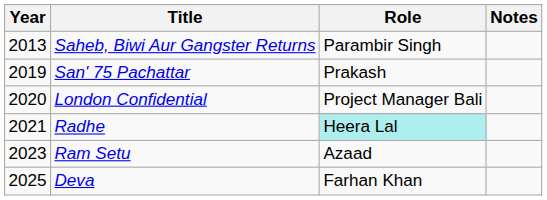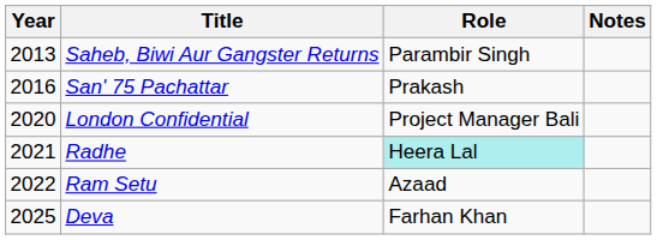 <table class="wikitable">
 <tr>
 <th>Year</th>
 <th>Title</th>
 <th>Role</th>
 <th>Notes</th>
 </tr>
 <tr>
 <td>2013</td>
 <td><em><a href='#'>Saheb, Biwi Aur Gangster Returns</a></em></td>
 <td>Parambir Singh</td>
 <td></td>
 </tr>
 <tr>
-<td>2019</td>
+<td>2016</td>
 <td><em><a href='#'>San' 75 Pachattar</a></em></td>
 <td>Prakash</td>
 <td></td>
 </tr>
 <tr>
 <td>2020</td>
 <td><em><a href='#'>London Confidential</a></em></td>
 <td>Project Manager Bali</td>
 <td></td>
 </tr>
 <tr>
 <td>2021</td>
 <td><em><a href='#'>Radhe</a></em></td>
 <td style="background: paleturquoise;">Heera Lal</td>
 <td></td>
 </tr>
 <tr>
-<td>2023</td>
+<td>2022</td>
 <td><em><a href='#'>Ram Setu</a></em></td>
 <td>Azaad</td>
 <td></td>
 </tr>
 <tr>
 <td>2025</td>
 <td><em><a href='#'>Deva</a></em></td>
 <td>Farhan Khan</td>
 <td></td>
 </tr>
 </table>
